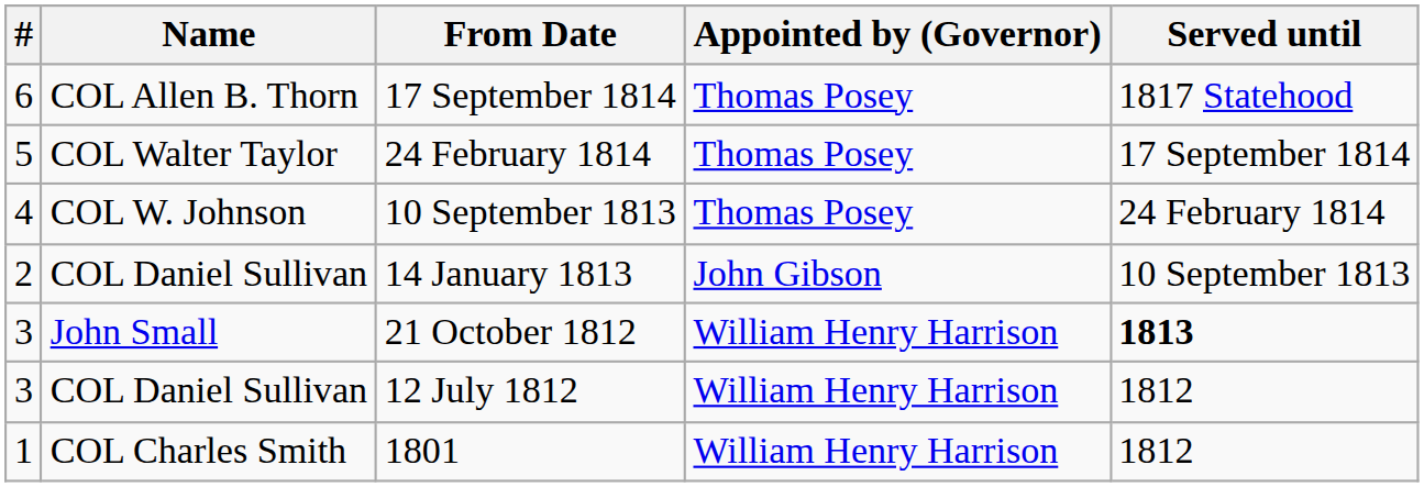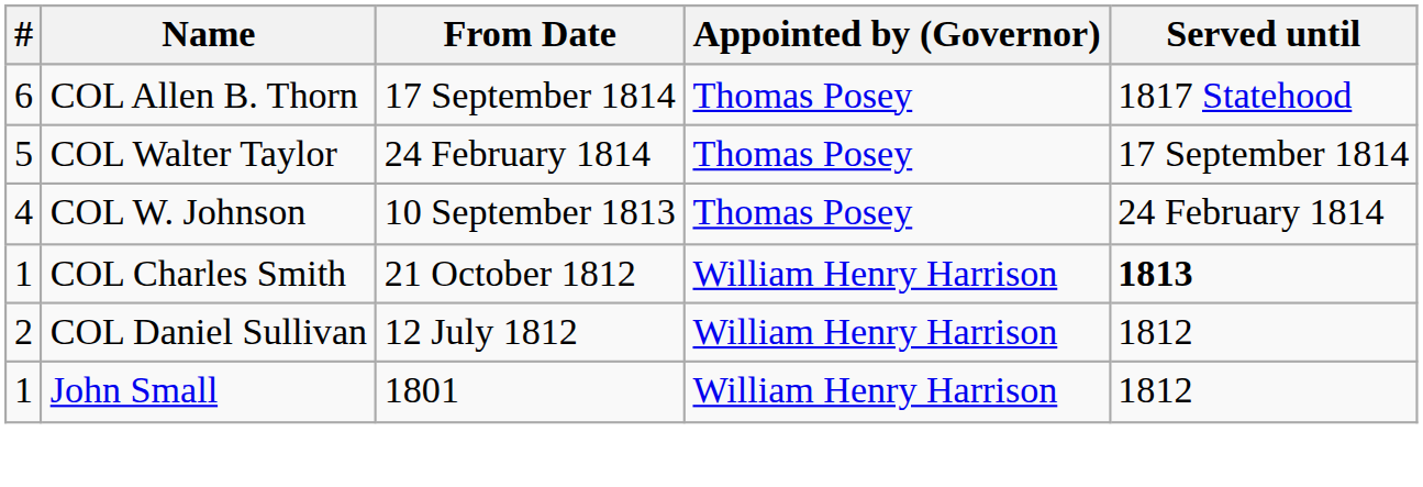 <table class=wikitable>
 <tr style="background:#ccc;">
 <th>#</th>
 <th>Name</th>
 <th>From Date</th>
 <th>Appointed by (Governor)</th>
 <th>Served until</th>
 </tr>
 <tr>
 <td>6</td>
 <td>COL Allen B. Thorn</td>
 <td>17 September 1814</td>
 <td><a href='#'>Thomas Posey</a></td>
 <td>1817 <a href='#'>Statehood</a></td>
 </tr>
 <tr>
 <td>5</td>
 <td>COL Walter Taylor</td>
 <td>24 February 1814</td>
 <td><a href='#'>Thomas Posey</a></td>
 <td>17 September 1814</td>
 </tr>
 <tr>
 <td>4</td>
 <td>COL W. Johnson</td>
 <td>10 September 1813</td>
 <td><a href='#'>Thomas Posey</a></td>
 <td>24 February 1814</td>
 </tr>
 <tr>
-<td>2 </td>
-<td>COL Daniel Sullivan</td>
-<td>14 January 1813</td>
-<td><a href='#'>John Gibson</a></td>
-<td>10 September 1813</td>
-</tr>
-<tr>
-<td>3</td>
-<td><a href='#'>John Small</a> </td>
+<td>1</td>
+<td>COL Charles Smith</td>
 <td>21 October 1812</td>
 <td><a href='#'>William Henry Harrison</a></td>
 <td><strong>1813</strong></td>
 </tr>
 <tr>
-<td>3</td>
+<td>2</td>
 <td>COL Daniel Sullivan</td>
 <td>12 July 1812</td>
 <td><a href='#'>William Henry Harrison</a></td>
 <td>1812</td>
 </tr>
 <tr>
 <td>1</td>
-<td>COL Charles Smith</td>
+<td><a href='#'>John Small</a> </td>
 <td>1801</td>
 <td><a href='#'>William Henry Harrison</a></td>
 <td>1812</td>
 </tr>
 </table>
